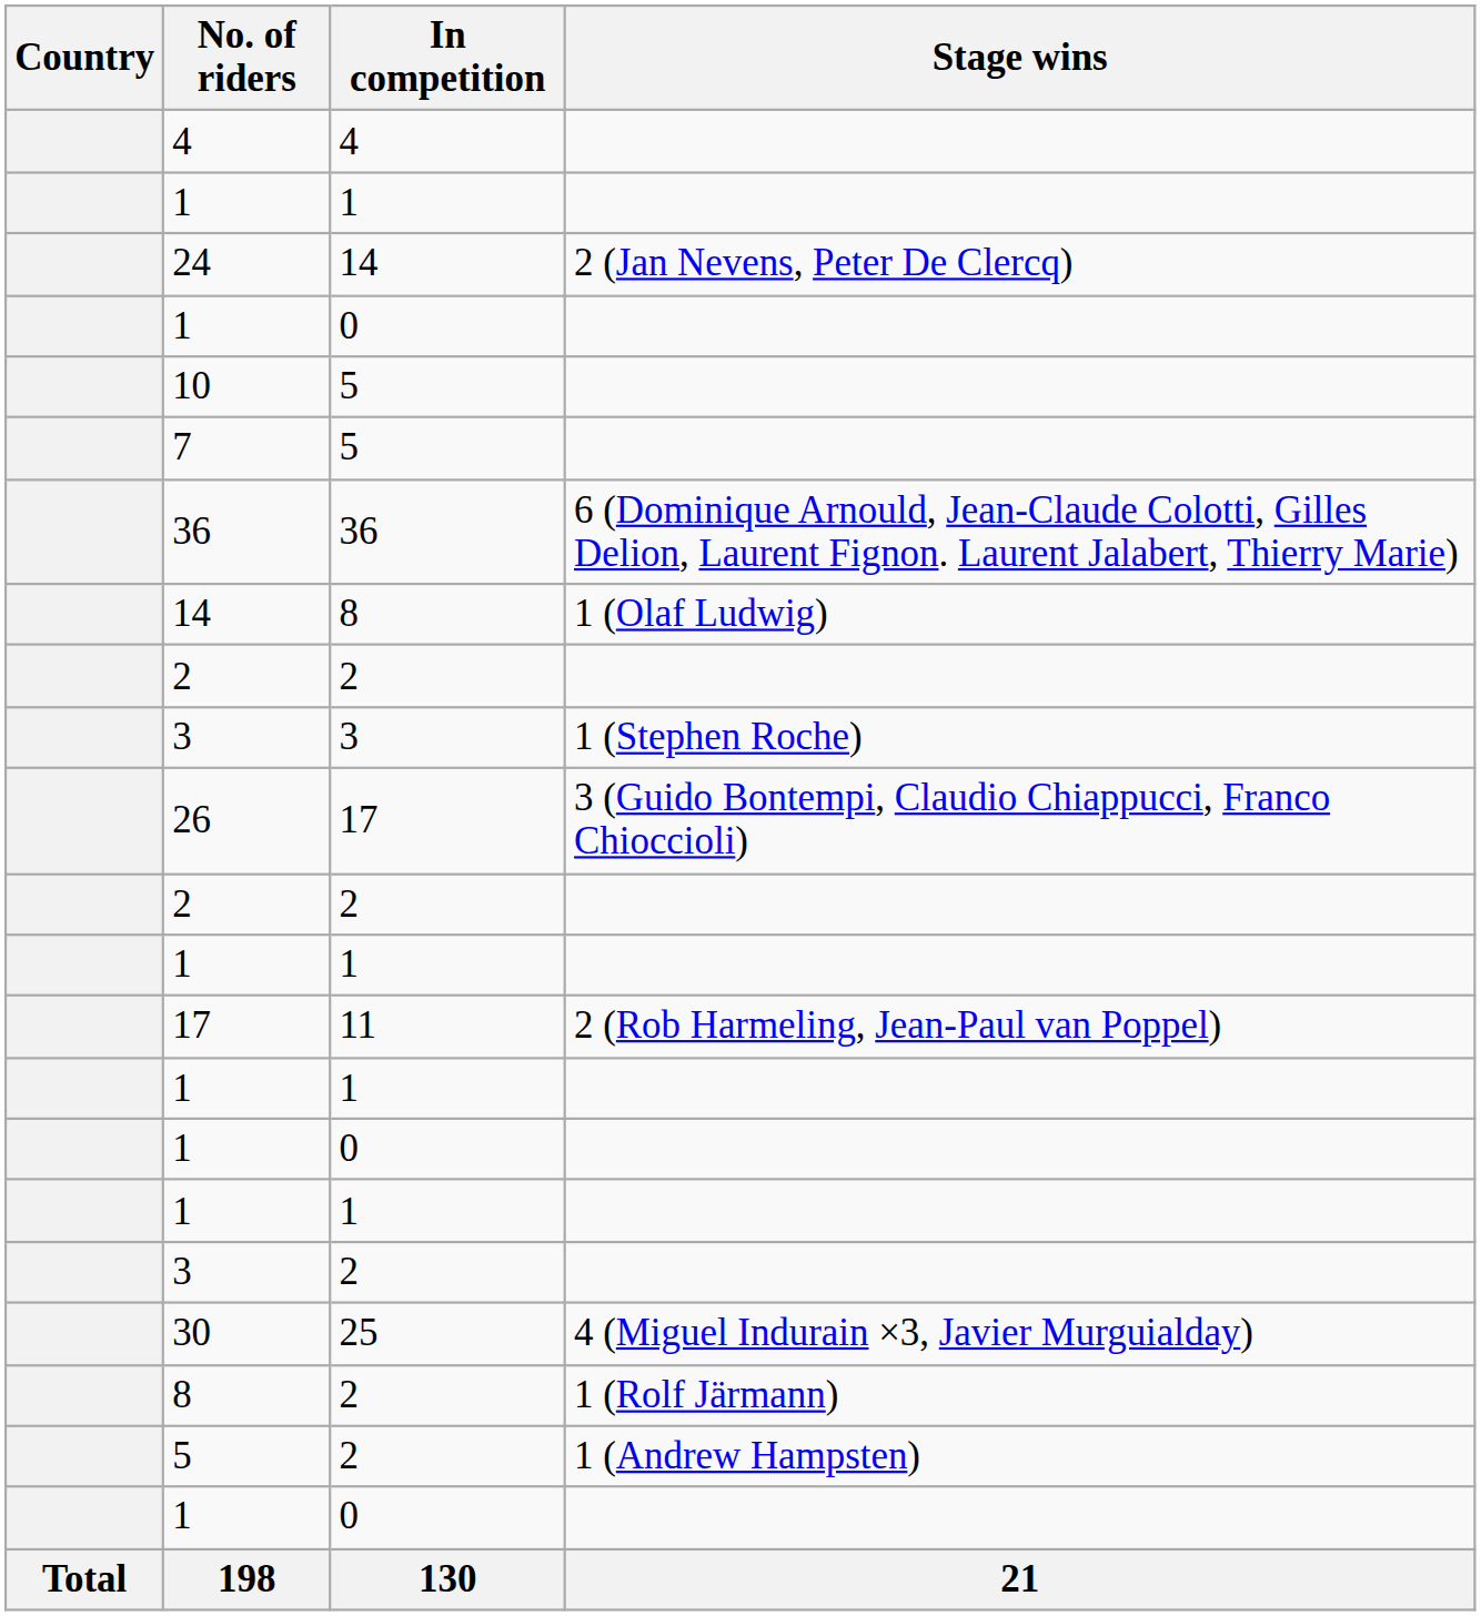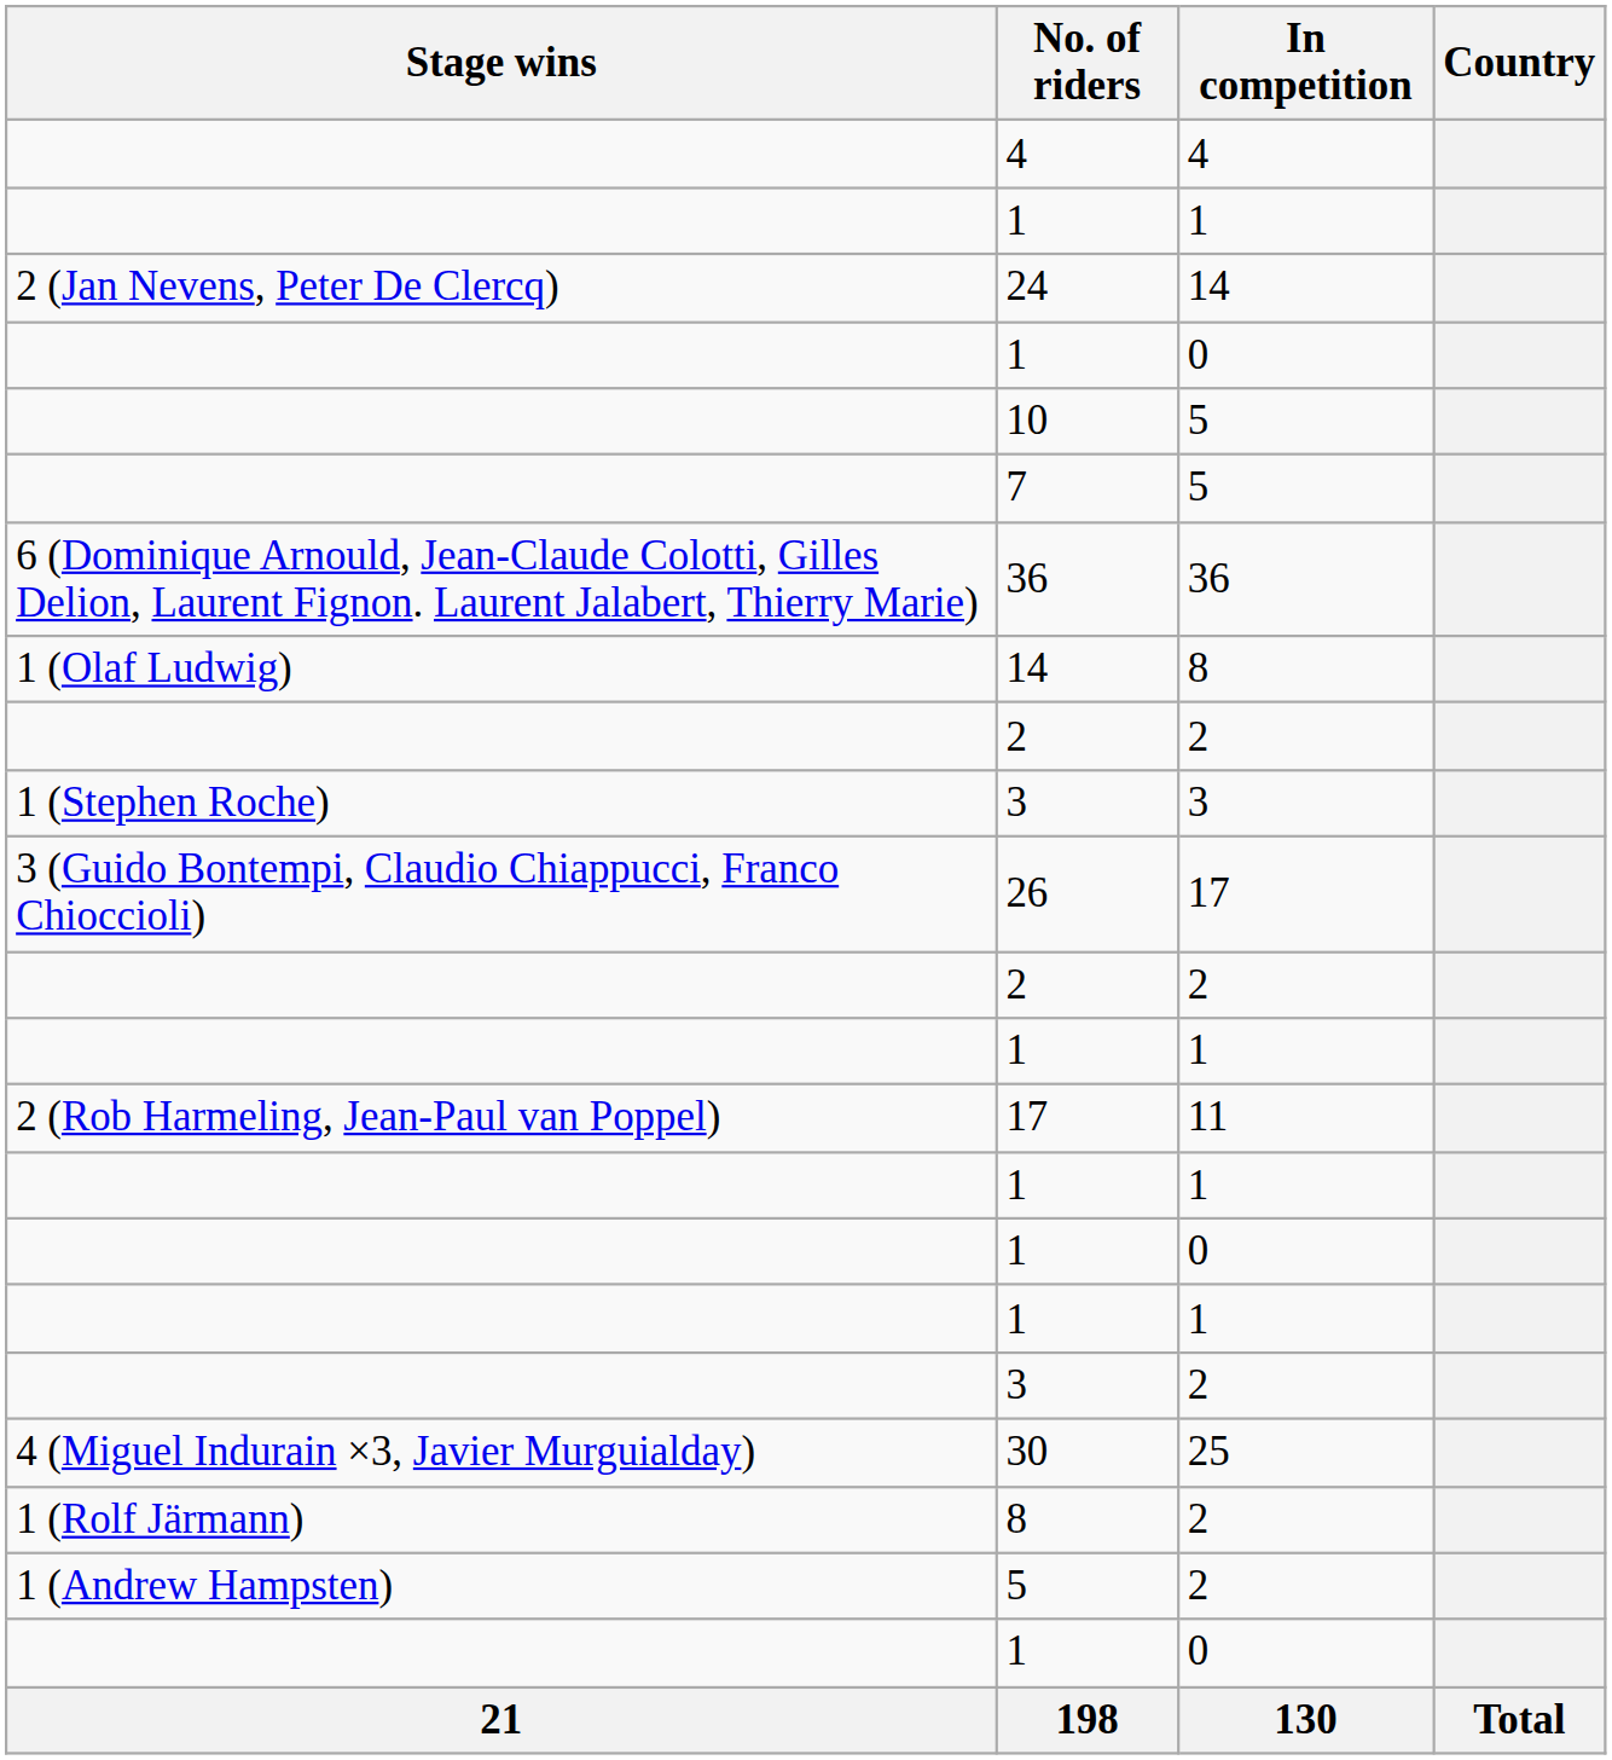 <table class="wikitable sortable plainrowheaders">
 <tr>
-<th scope="col">Country</th>
+<th scope="col">Stage wins</th>
 <th scope="col">No. of riders</th>
 <th scope="col">In competition</th>
-<th scope="col">Stage wins</th>
+<th scope="col">Country</th>
 </tr>
 <tr>
-<th scope="row"></th>
+<td></td>
 <td>4</td>
 <td>4</td>
-<td></td>
+<th scope="row"></th>
 </tr>
 <tr>
-<th scope="row"></th>
+<td></td>
 <td>1</td>
 <td>1</td>
-<td></td>
+<th scope="row"></th>
 </tr>
 <tr>
-<th scope="row"></th>
+<td>2 (<a href='#'>Jan Nevens</a>, <a href='#'>Peter De Clercq</a>)</td>
 <td>24</td>
 <td>14</td>
-<td>2 (<a href='#'>Jan Nevens</a>, <a href='#'>Peter De Clercq</a>)</td>
+<th scope="row"></th>
 </tr>
 <tr>
-<th scope="row"></th>
+<td></td>
 <td>1</td>
 <td>0</td>
-<td></td>
+<th scope="row"></th>
 </tr>
 <tr>
-<th scope="row"></th>
+<td></td>
 <td>10</td>
 <td>5</td>
-<td></td>
+<th scope="row"></th>
 </tr>
 <tr>
-<th scope="row"></th>
+<td></td>
 <td>7</td>
 <td>5</td>
-<td></td>
+<th scope="row"></th>
 </tr>
 <tr>
-<th scope="row"></th>
+<td>6 (<a href='#'>Dominique Arnould</a>, <a href='#'>Jean-Claude Colotti</a>, <a href='#'>Gilles Delion</a>, <a href='#'>Laurent Fignon</a>. <a href='#'>Laurent Jalabert</a>, <a href='#'>Thierry Marie</a>)</td>
 <td>36</td>
 <td>36</td>
-<td>6 (<a href='#'>Dominique Arnould</a>, <a href='#'>Jean-Claude Colotti</a>, <a href='#'>Gilles Delion</a>, <a href='#'>Laurent Fignon</a>. <a href='#'>Laurent Jalabert</a>, <a href='#'>Thierry Marie</a>)</td>
+<th scope="row"></th>
 </tr>
 <tr>
-<th scope="row"></th>
+<td>1 (<a href='#'>Olaf Ludwig</a>)</td>
 <td>14</td>
 <td>8</td>
-<td>1 (<a href='#'>Olaf Ludwig</a>)</td>
+<th scope="row"></th>
 </tr>
 <tr>
-<th scope="row"></th>
+<td></td>
 <td>2</td>
 <td>2</td>
-<td></td>
+<th scope="row"></th>
 </tr>
 <tr>
-<th scope="row"></th>
+<td>1 (<a href='#'>Stephen Roche</a>)</td>
 <td>3</td>
 <td>3</td>
-<td>1 (<a href='#'>Stephen Roche</a>)</td>
+<th scope="row"></th>
 </tr>
 <tr>
-<th scope="row"></th>
+<td>3 (<a href='#'>Guido Bontempi</a>, <a href='#'>Claudio Chiappucci</a>, <a href='#'>Franco Chioccioli</a>)</td>
 <td>26</td>
 <td>17</td>
-<td>3 (<a href='#'>Guido Bontempi</a>, <a href='#'>Claudio Chiappucci</a>, <a href='#'>Franco Chioccioli</a>)</td>
+<th scope="row"></th>
 </tr>
 <tr>
-<th scope="row"></th>
+<td></td>
 <td>2</td>
 <td>2</td>
-<td></td>
+<th scope="row"></th>
 </tr>
 <tr>
-<th scope="row"></th>
+<td></td>
 <td>1</td>
 <td>1</td>
-<td></td>
+<th scope="row"></th>
 </tr>
 <tr>
-<th scope="row"></th>
+<td>2 (<a href='#'>Rob Harmeling</a>, <a href='#'>Jean-Paul van Poppel</a>)</td>
 <td>17</td>
 <td>11</td>
-<td>2 (<a href='#'>Rob Harmeling</a>, <a href='#'>Jean-Paul van Poppel</a>)</td>
+<th scope="row"></th>
 </tr>
 <tr>
-<th scope="row"></th>
+<td></td>
 <td>1</td>
 <td>1</td>
-<td></td>
+<th scope="row"></th>
 </tr>
 <tr>
-<th scope="row"></th>
+<td></td>
 <td>1</td>
 <td>0</td>
-<td></td>
+<th scope="row"></th>
 </tr>
 <tr>
-<th scope="row"></th>
+<td></td>
 <td>1</td>
 <td>1</td>
-<td></td>
+<th scope="row"></th>
 </tr>
 <tr>
-<th scope="row"></th>
+<td></td>
 <td>3</td>
 <td>2</td>
-<td></td>
+<th scope="row"></th>
 </tr>
 <tr>
-<th scope="row"></th>
+<td>4 (<a href='#'>Miguel Indurain</a> ×3, <a href='#'>Javier Murguialday</a>)</td>
 <td>30</td>
 <td>25</td>
-<td>4 (<a href='#'>Miguel Indurain</a> ×3, <a href='#'>Javier Murguialday</a>)</td>
+<th scope="row"></th>
 </tr>
 <tr>
-<th scope="row"></th>
+<td>1 (<a href='#'>Rolf Järmann</a>)</td>
 <td>8</td>
 <td>2</td>
-<td>1 (<a href='#'>Rolf Järmann</a>)</td>
+<th scope="row"></th>
 </tr>
 <tr>
-<th scope="row"></th>
+<td>1 (<a href='#'>Andrew Hampsten</a>)</td>
 <td>5</td>
 <td>2</td>
-<td>1 (<a href='#'>Andrew Hampsten</a>)</td>
+<th scope="row"></th>
 </tr>
 <tr>
-<th scope="row"></th>
+<td></td>
 <td>1</td>
 <td>0</td>
-<td></td>
+<th scope="row"></th>
 </tr>
 <tr>
-<th scope="row">Total</th>
+<th>21</th>
 <th>198</th>
 <th>130</th>
-<th>21</th>
+<th scope="row">Total</th>
 </tr>
 </table>
